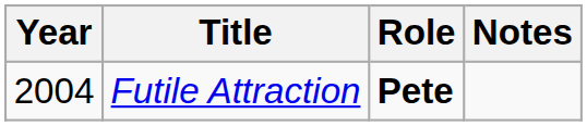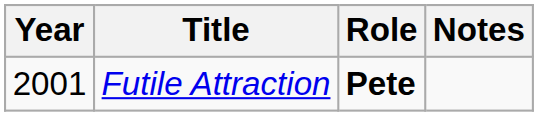 <table class="wikitable sortable">
 <tr>
 <th>Year</th>
 <th>Title</th>
 <th>Role</th>
 <th class="unsortable">Notes</th>
 </tr>
 <tr>
-<td>2004</td>
+<td>2001</td>
 <td><em><a href='#'>Futile Attraction</a></em></td>
 <td><strong>Pete</strong></td>
 <td></td>
 </tr>
 </table>
